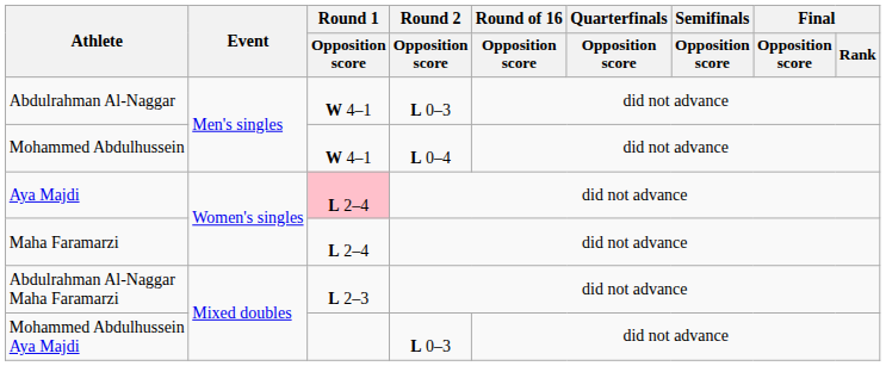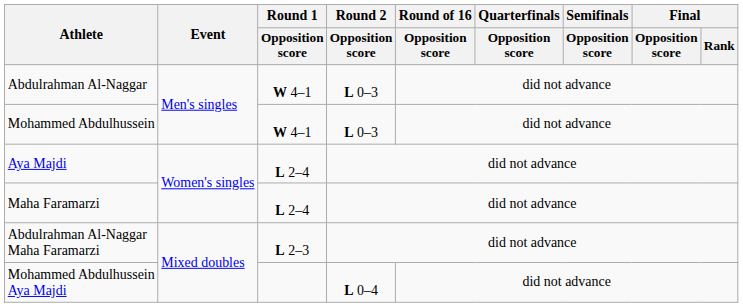 <table class=wikitable style="font-size:90%; text-align:center;">
 <tr>
 <th rowspan="2">Athlete</th>
 <th rowspan="2">Event</th>
 <th>Round 1</th>
 <th>Round 2</th>
 <th>Round of 16</th>
 <th>Quarterfinals</th>
 <th>Semifinals</th>
 <th colspan=2>Final</th>
 </tr>
 <tr style="font-size:95%">
 <th>Opposition<br> score</th>
 <th>Opposition<br> score</th>
 <th>Opposition<br> score</th>
 <th>Opposition<br> score</th>
 <th>Opposition<br> score</th>
 <th>Opposition<br> score</th>
 <th>Rank</th>
 </tr>
 <tr>
 <td align=left>Abdulrahman Al-Naggar</td>
 <td align=left rowspan=2><a href='#'>Men's singles</a></td>
 <td><br><strong>W</strong> 4–1</td>
 <td><br><strong>L</strong> 0–3</td>
 <td colspan=5>did not advance</td>
 </tr>
 <tr>
 <td align=left>Mohammed Abdulhussein</td>
 <td><br><strong>W</strong> 4–1</td>
-<td><br><strong>L</strong> 0–4</td>
+<td><br><strong>L</strong> 0–3</td>
 <td colspan=6>did not advance</td>
 </tr>
 <tr>
 <td align=left><a href='#'>Aya Majdi</a></td>
 <td align=left rowspan=2><a href='#'>Women's singles</a></td>
-<td style="background: pink;"><br><strong>L</strong> 2–4</td>
+<td><br><strong>L</strong> 2–4</td>
 <td colspan=6>did not advance</td>
 </tr>
 <tr>
 <td align=left>Maha Faramarzi</td>
 <td><br><strong>L</strong> 2–4</td>
 <td colspan=6>did not advance</td>
 </tr>
 <tr>
 <td align=left>Abdulrahman Al-Naggar<br>Maha Faramarzi</td>
 <td align=left rowspan=2><a href='#'>Mixed doubles</a></td>
 <td><br><strong>L</strong> 2–3</td>
 <td colspan=6>did not advance</td>
 </tr>
 <tr>
 <td align=left>Mohammed Abdulhussein<br><a href='#'>Aya Majdi</a></td>
 <td></td>
-<td><br><strong>L</strong> 0–3</td>
+<td><br><strong>L</strong> 0–4</td>
 <td colspan=5>did not advance</td>
 </tr>
 </table>
